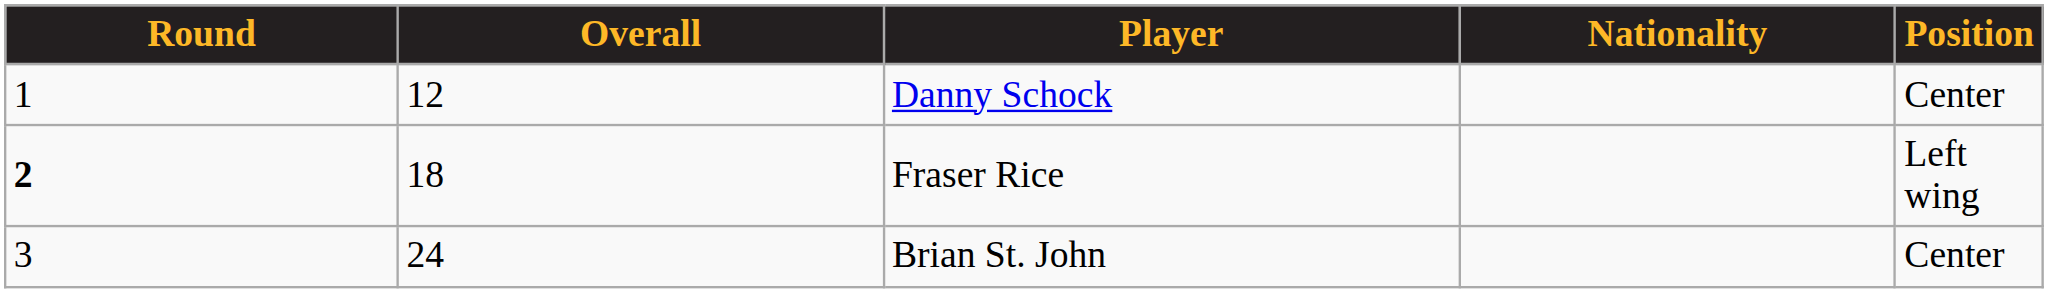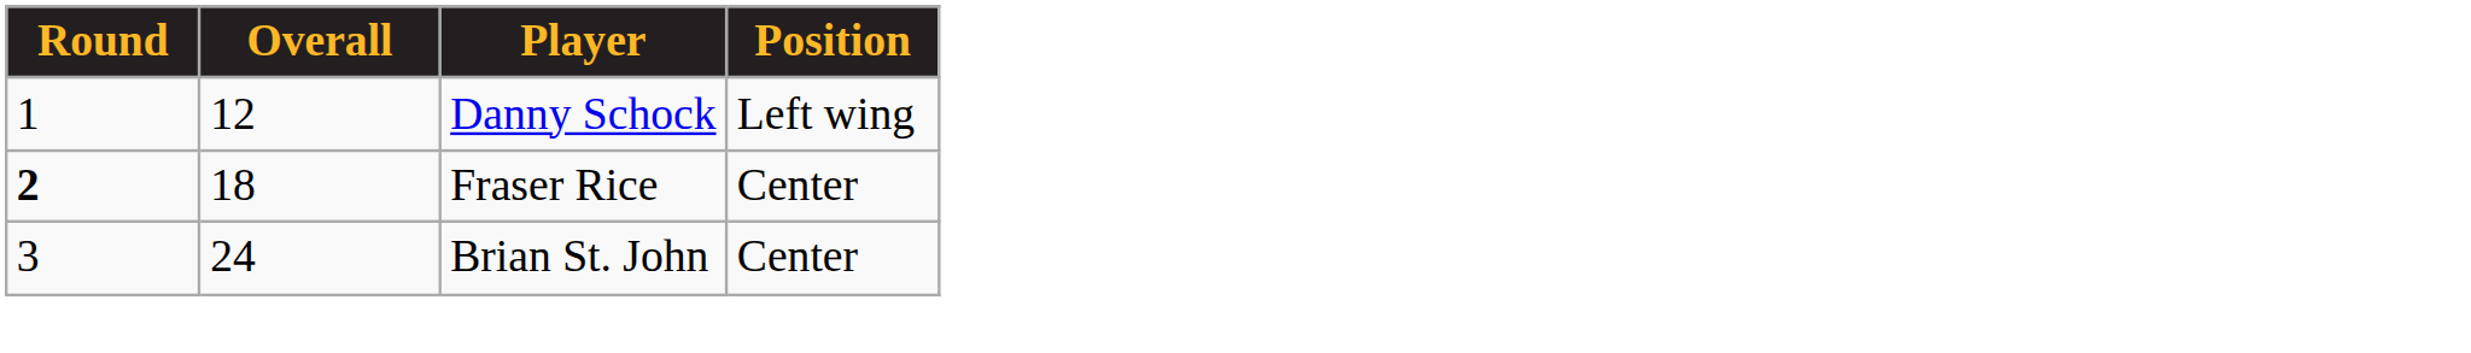 <table class="wikitable sortable sortable">
 <tr>
 <th style="background:#231F20; color:#FDB827" width="20.75%">Round</th>
 <th style="background:#231F20; color:#FDB827" width="25.75%">Overall</th>
 <th style="background:#231F20; color:#FDB827" width="30.75%">Player</th>
-<th style="background:#231F20; color:#FDB827" width="30.75%">Nationality</th>
 <th style="background:#231F20; color:#FDB827" width="30.75%">Position</th>
 </tr>
 <tr>
 <td>1</td>
 <td>12</td>
 <td><a href='#'>Danny Schock</a></td>
-<td></td>
-<td>Center</td>
+<td>Left wing</td>
 </tr>
 <tr>
 <td><strong>2</strong></td>
 <td>18</td>
 <td>Fraser Rice</td>
-<td></td>
-<td>Left wing</td>
+<td>Center</td>
 </tr>
 <tr>
 <td>3</td>
 <td>24</td>
 <td>Brian St. John</td>
-<td></td>
 <td>Center</td>
 </tr>
 </table>
